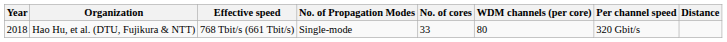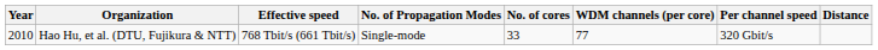 <table class=wikitable>
 <tr>
 <th>Year</th>
 <th>Organization</th>
 <th>Effective speed</th>
 <th>No. of Propagation Modes</th>
 <th>No. of cores</th>
 <th>WDM channels (per core)</th>
 <th>Per channel speed</th>
 <th>Distance</th>
 </tr>
 <tr |->
-<td>2018</td>
+<td>2010</td>
 <td>Hao Hu, et al. (DTU, Fujikura & NTT)</td>
 <td>768 Tbit/s (661 Tbit/s)</td>
 <td>Single-mode</td>
 <td>33</td>
-<td>80</td>
+<td>77</td>
 <td>320 Gbit/s</td>
 <td></td>
 </tr>
 </table>
